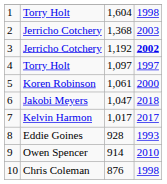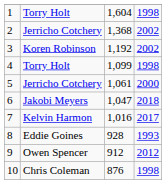 <table class="wikitable">
 <tr>
 </tr>
 <tr>
 <td>1</td>
 <td><a href='#'>Torry Holt</a></td>
 <td>1,604</td>
 <td><a href='#'>1998</a></td>
 </tr>
 <tr>
 <td>2</td>
 <td><a href='#'>Jerricho Cotchery</a></td>
 <td>1,368</td>
-<td><a href='#'>2003</a></td>
+<td><a href='#'>2002</a></td>
 </tr>
 <tr>
 <td>3</td>
-<td><a href='#'>Jerricho Cotchery</a></td>
+<td><a href='#'>Koren Robinson</a></td>
 <td>1,192</td>
-<td><strong><a href='#'>2002</a></strong></td>
+<td><a href='#'>2002</a></td>
 </tr>
 <tr>
 <td>4</td>
 <td><a href='#'>Torry Holt</a></td>
-<td>1,097</td>
-<td><a href='#'>1997</a></td>
+<td>1,099</td>
+<td><a href='#'>1998</a></td>
 </tr>
 <tr>
 <td>5</td>
-<td><a href='#'>Koren Robinson</a></td>
+<td><a href='#'>Jerricho Cotchery</a></td>
 <td>1,061</td>
 <td><a href='#'>2000</a></td>
 </tr>
 <tr>
 <td>6</td>
 <td><a href='#'>Jakobi Meyers</a></td>
 <td>1,047</td>
 <td><a href='#'>2018</a></td>
 </tr>
 <tr>
 <td>7</td>
 <td><a href='#'>Kelvin Harmon</a></td>
-<td>1,017</td>
+<td>1,016</td>
 <td><a href='#'>2017</a></td>
 </tr>
 <tr>
 <td>8</td>
 <td>Eddie Goines</td>
 <td>928</td>
 <td><a href='#'>1993</a></td>
 </tr>
 <tr>
 <td>9</td>
 <td>Owen Spencer</td>
-<td>914</td>
-<td><a href='#'>2010</a></td>
+<td>912</td>
+<td><a href='#'>2012</a></td>
 </tr>
 <tr>
 <td>10</td>
 <td>Chris Coleman</td>
 <td>876</td>
 <td><a href='#'>1998</a></td>
 </tr>
 </table>
